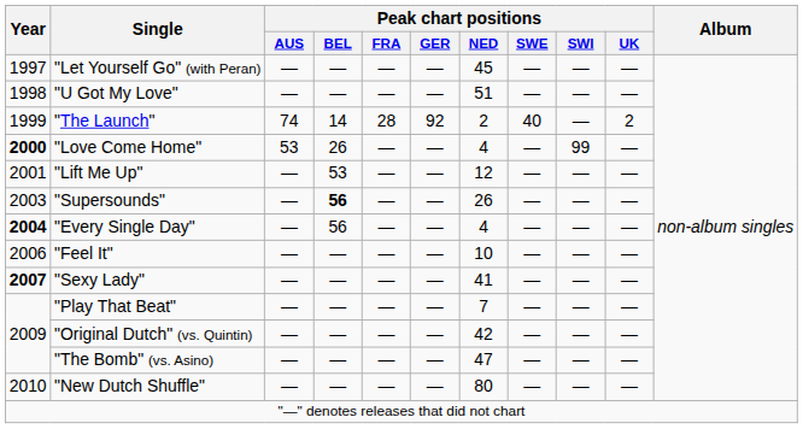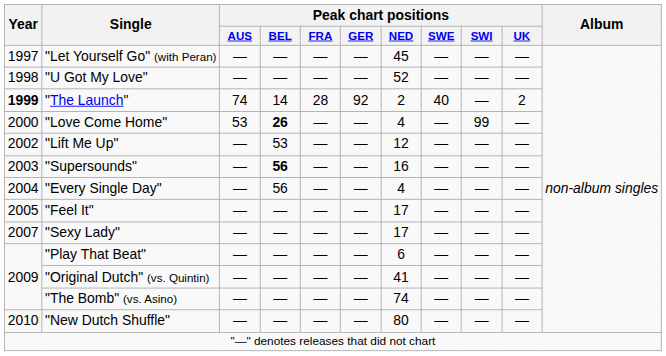 <table class=wikitable style=text-align:center;>
 <tr>
 <th rowspan=2>Year</th>
 <th rowspan=2>Single</th>
 <th colspan=8>Peak chart positions</th>
 <th rowspan=2>Album</th>
 </tr>
 <tr style=font-size:smaller;>
 <th width=40><a href='#'>AUS</a><br></th>
 <th width=40><a href='#'>BEL</a></th>
 <th width=40><a href='#'>FRA</a></th>
 <th width=40><a href='#'>GER</a></th>
 <th width=40><a href='#'>NED</a></th>
 <th width=40><a href='#'>SWE</a></th>
 <th width=40><a href='#'>SWI</a></th>
 <th width=40><a href='#'>UK</a><br></th>
 </tr>
 <tr>
 <td>1997</td>
 <td align=left>"Let Yourself Go" <small>(with Peran)</small></td>
 <td>—</td>
 <td>—</td>
 <td>—</td>
 <td>—</td>
 <td>45</td>
 <td>—</td>
 <td>—</td>
 <td>—</td>
 <td align=left rowspan="13"><em>non-album singles</em></td>
 </tr>
 <tr>
 <td>1998</td>
 <td align=left>"U Got My Love"</td>
 <td>—</td>
 <td>—</td>
 <td>—</td>
 <td>—</td>
-<td>51</td>
+<td>52</td>
 <td>—</td>
 <td>—</td>
 <td>—</td>
 </tr>
 <tr>
-<td>1999</td>
+<td><strong>1999</strong></td>
 <td align=left>"<a href='#'>The Launch</a>"</td>
 <td>74</td>
 <td>14</td>
 <td>28</td>
 <td>92</td>
 <td>2</td>
 <td>40</td>
 <td>—</td>
 <td>2</td>
 </tr>
 <tr>
-<td><strong>2000</strong></td>
+<td>2000</td>
 <td align=left>"Love Come Home"</td>
 <td>53</td>
-<td>26</td>
+<td><strong>26</strong></td>
 <td>—</td>
 <td>—</td>
 <td>4</td>
 <td>—</td>
 <td>99</td>
 <td>—</td>
 </tr>
 <tr>
-<td>2001</td>
+<td>2002</td>
 <td align=left>"Lift Me Up"</td>
 <td>—</td>
 <td>53</td>
 <td>—</td>
 <td>—</td>
 <td>12</td>
 <td>—</td>
 <td>—</td>
 <td>—</td>
 </tr>
 <tr>
 <td>2003</td>
 <td align=left>"Supersounds"</td>
 <td>—</td>
 <td><strong>56</strong></td>
 <td>—</td>
 <td>—</td>
-<td>26</td>
+<td>16</td>
 <td>—</td>
 <td>—</td>
 <td>—</td>
 </tr>
 <tr>
-<td><strong>2004</strong></td>
+<td>2004</td>
 <td align=left>"Every Single Day"</td>
 <td>—</td>
 <td>56</td>
 <td>—</td>
 <td>—</td>
 <td>4</td>
 <td>—</td>
 <td>—</td>
 <td>—</td>
 </tr>
 <tr>
-<td>2006</td>
+<td>2005</td>
 <td align=left>"Feel It"</td>
 <td>—</td>
 <td>—</td>
 <td>—</td>
 <td>—</td>
-<td>10</td>
+<td>17</td>
 <td>—</td>
 <td>—</td>
 <td>—</td>
 </tr>
 <tr>
-<td><strong>2007</strong></td>
+<td>2007</td>
 <td align=left>"Sexy Lady"</td>
 <td>—</td>
 <td>—</td>
 <td>—</td>
 <td>—</td>
-<td>41</td>
+<td>17</td>
 <td>—</td>
 <td>—</td>
 <td>—</td>
 </tr>
 <tr>
 <td rowspan="3">2009</td>
 <td align=left>"Play That Beat"</td>
 <td>—</td>
 <td>—</td>
 <td>—</td>
 <td>—</td>
-<td>7</td>
+<td>6</td>
 <td>—</td>
 <td>—</td>
 <td>—</td>
 </tr>
 <tr>
 <td align=left>"Original Dutch" <small>(vs. Quintin)</small></td>
 <td>—</td>
 <td>—</td>
 <td>—</td>
 <td>—</td>
-<td>42</td>
+<td>41</td>
 <td>—</td>
 <td>—</td>
 <td>—</td>
 </tr>
 <tr>
 <td align=left>"The Bomb" <small>(vs. Asino)</small></td>
 <td>—</td>
 <td>—</td>
 <td>—</td>
 <td>—</td>
-<td>47</td>
+<td>74</td>
 <td>—</td>
 <td>—</td>
 <td>—</td>
 </tr>
 <tr>
 <td>2010</td>
 <td align=left>"New Dutch Shuffle"</td>
 <td>—</td>
 <td>—</td>
 <td>—</td>
 <td>—</td>
 <td>80</td>
 <td>—</td>
 <td>—</td>
 <td>—</td>
 </tr>
 <tr>
 <td colspan="11" style="font-size:85%">"—" denotes releases that did not chart</td>
 </tr>
 </table>
